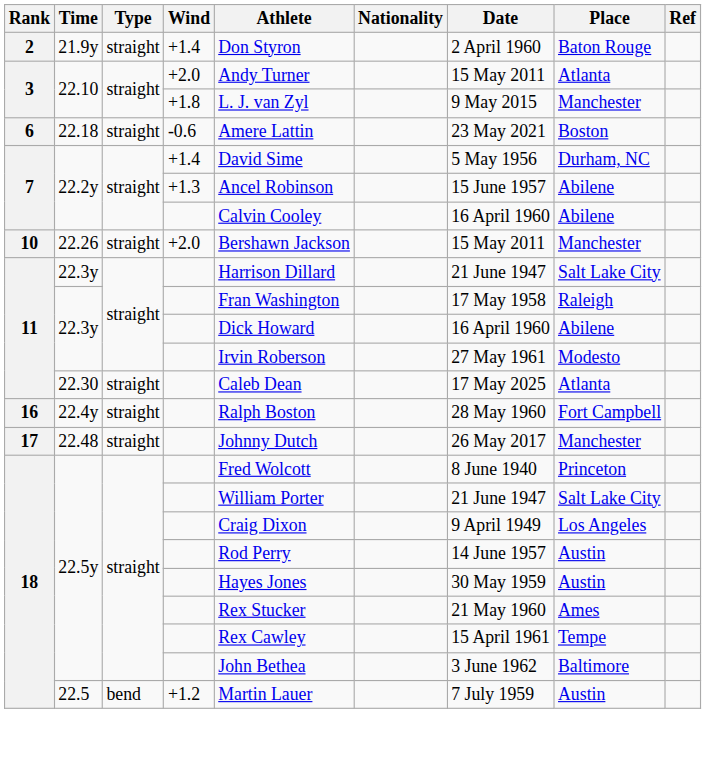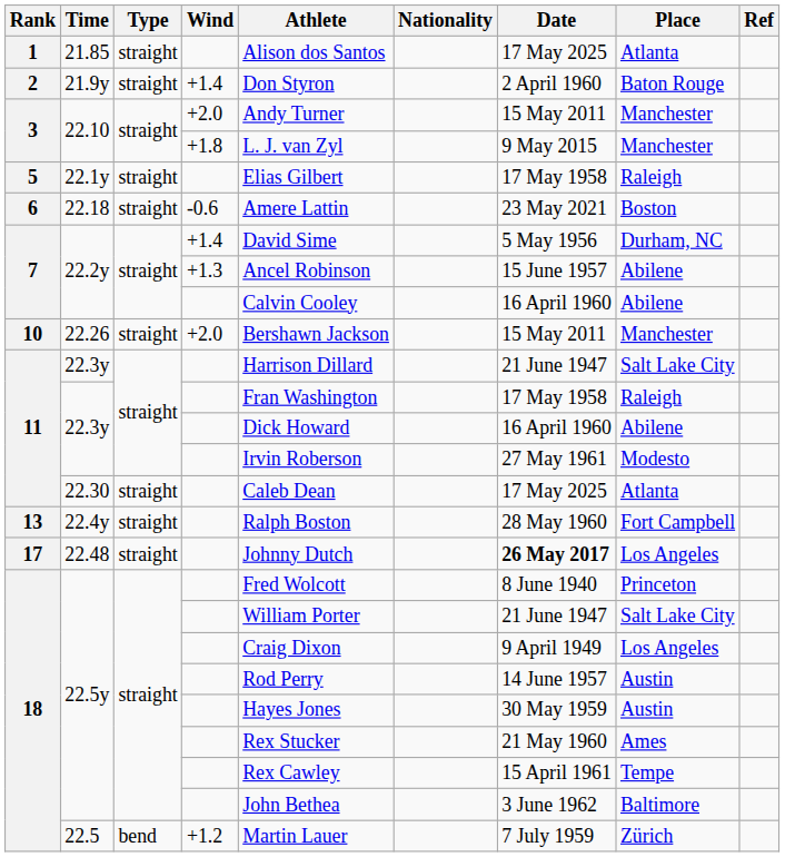 <table class="wikitable">
 <tr>
 <th>Rank</th>
 <th>Time</th>
 <th>Type</th>
 <th>Wind</th>
 <th>Athlete</th>
 <th>Nationality</th>
 <th>Date</th>
 <th>Place</th>
 <th>Ref</th>
+</tr>
+<tr>
+<th>1</th>
+<td>21.85</td>
+<td>straight</td>
+<td></td>
+<td><a href='#'>Alison dos Santos</a></td>
+<td></td>
+<td>17 May 2025</td>
+<td><a href='#'>Atlanta</a></td>
+<td></td>
 </tr>
 <tr>
 <th>2</th>
 <td>21.9y </td>
 <td>straight</td>
 <td>+1.4</td>
 <td><a href='#'>Don Styron</a></td>
 <td></td>
 <td>2 April 1960</td>
 <td><a href='#'>Baton Rouge</a></td>
 <td></td>
 </tr>
 <tr>
 <th rowspan=2>3</th>
 <td rowspan=2>22.10</td>
 <td rowspan=2>straight</td>
 <td>+2.0</td>
 <td><a href='#'>Andy Turner</a></td>
 <td></td>
 <td>15 May 2011</td>
-<td><a href='#'>Atlanta</a></td>
+<td><a href='#'>Manchester</a></td>
 <td></td>
 </tr>
 <tr>
 <td>+1.8</td>
 <td><a href='#'>L. J. van Zyl</a></td>
 <td></td>
 <td>9 May 2015</td>
 <td><a href='#'>Manchester</a></td>
+<td></td>
+</tr>
+<tr>
+<th>5</th>
+<td>22.1y </td>
+<td>straight</td>
+<td></td>
+<td><a href='#'>Elias Gilbert</a></td>
+<td></td>
+<td>17 May 1958</td>
+<td><a href='#'>Raleigh</a></td>
 <td></td>
 </tr>
 <tr>
 <th>6</th>
 <td>22.18</td>
 <td>straight</td>
 <td>-0.6</td>
 <td><a href='#'>Amere Lattin</a></td>
 <td></td>
 <td>23 May 2021</td>
 <td><a href='#'>Boston</a></td>
 <td></td>
 </tr>
 <tr>
 <th rowspan=3>7</th>
 <td rowspan=3>22.2y </td>
 <td rowspan=3>straight</td>
 <td>+1.4</td>
 <td><a href='#'>David Sime</a></td>
 <td></td>
 <td>5 May 1956</td>
 <td><a href='#'>Durham, NC</a></td>
 <td></td>
 </tr>
 <tr>
 <td>+1.3</td>
 <td><a href='#'>Ancel Robinson</a></td>
 <td></td>
 <td>15 June 1957</td>
 <td><a href='#'>Abilene</a></td>
 <td></td>
 </tr>
 <tr>
 <td></td>
 <td><a href='#'>Calvin Cooley</a></td>
 <td></td>
 <td>16 April 1960</td>
 <td><a href='#'>Abilene</a></td>
 <td></td>
 </tr>
 <tr>
 <th>10</th>
 <td>22.26</td>
 <td>straight</td>
 <td>+2.0</td>
 <td><a href='#'>Bershawn Jackson</a></td>
 <td></td>
 <td>15 May 2011</td>
 <td><a href='#'>Manchester</a></td>
 <td></td>
 </tr>
 <tr>
 <th rowspan=5>11</th>
 <td>22.3y  </td>
 <td rowspan=4>straight</td>
 <td></td>
 <td><a href='#'>Harrison Dillard</a></td>
 <td></td>
 <td>21 June 1947</td>
 <td><a href='#'>Salt Lake City</a></td>
 <td></td>
 </tr>
 <tr>
 <td rowspan=3>22.3y </td>
 <td></td>
 <td><a href='#'>Fran Washington</a></td>
 <td></td>
 <td>17 May 1958</td>
 <td><a href='#'>Raleigh</a></td>
 <td></td>
 </tr>
 <tr>
 <td></td>
 <td><a href='#'>Dick Howard</a></td>
 <td></td>
 <td>16 April 1960</td>
 <td><a href='#'>Abilene</a></td>
 <td></td>
 </tr>
 <tr>
 <td></td>
 <td><a href='#'>Irvin Roberson</a></td>
 <td></td>
 <td>27 May 1961</td>
 <td><a href='#'>Modesto</a></td>
 <td></td>
 </tr>
 <tr>
 <td>22.30</td>
 <td>straight</td>
 <td></td>
 <td><a href='#'>Caleb Dean</a></td>
 <td></td>
 <td>17 May 2025</td>
 <td><a href='#'>Atlanta</a></td>
 <td></td>
 </tr>
 <tr>
-<th>16</th>
+<th>13</th>
 <td>22.4y </td>
 <td>straight</td>
 <td></td>
 <td><a href='#'>Ralph Boston</a></td>
 <td></td>
 <td>28 May 1960</td>
 <td><a href='#'>Fort Campbell</a></td>
 <td></td>
 </tr>
 <tr>
 <th>17</th>
 <td>22.48</td>
 <td>straight</td>
 <td></td>
 <td><a href='#'>Johnny Dutch</a></td>
 <td></td>
-<td>26 May 2017</td>
-<td><a href='#'>Manchester</a></td>
+<td><strong>26 May 2017</strong></td>
+<td><a href='#'>Los Angeles</a></td>
 <td></td>
 </tr>
 <tr>
 <th rowspan=9>18</th>
 <td rowspan=8>22.5y </td>
 <td rowspan=8>straight</td>
 <td></td>
 <td><a href='#'>Fred Wolcott</a></td>
 <td></td>
 <td>8 June 1940</td>
 <td><a href='#'>Princeton</a></td>
 <td></td>
 </tr>
 <tr>
 <td></td>
 <td><a href='#'>William Porter</a></td>
 <td></td>
 <td>21 June 1947</td>
 <td><a href='#'>Salt Lake City</a></td>
 <td></td>
 </tr>
 <tr>
 <td></td>
 <td><a href='#'>Craig Dixon</a></td>
 <td></td>
 <td>9 April 1949</td>
 <td><a href='#'>Los Angeles</a></td>
 <td></td>
 </tr>
 <tr>
 <td></td>
 <td><a href='#'>Rod Perry</a></td>
 <td></td>
 <td>14 June 1957</td>
 <td><a href='#'>Austin</a></td>
 <td></td>
 </tr>
 <tr>
 <td></td>
 <td><a href='#'>Hayes Jones</a></td>
 <td></td>
 <td>30 May 1959</td>
 <td><a href='#'>Austin</a></td>
 <td></td>
 </tr>
 <tr>
 <td></td>
 <td><a href='#'>Rex Stucker</a></td>
 <td></td>
 <td>21 May 1960</td>
 <td><a href='#'>Ames</a></td>
 <td></td>
 </tr>
 <tr>
 <td></td>
 <td><a href='#'>Rex Cawley</a></td>
 <td></td>
 <td>15 April 1961</td>
 <td><a href='#'>Tempe</a></td>
 <td></td>
 </tr>
 <tr>
 <td></td>
 <td><a href='#'>John Bethea</a></td>
 <td></td>
 <td>3 June 1962</td>
 <td><a href='#'>Baltimore</a></td>
 <td></td>
 </tr>
 <tr>
 <td>22.5 </td>
 <td>bend</td>
 <td>+1.2</td>
 <td><a href='#'>Martin Lauer</a></td>
 <td></td>
 <td>7 July 1959</td>
-<td><a href='#'>Austin</a></td>
+<td><a href='#'>Zürich</a></td>
 <td></td>
 </tr>
 </table>
